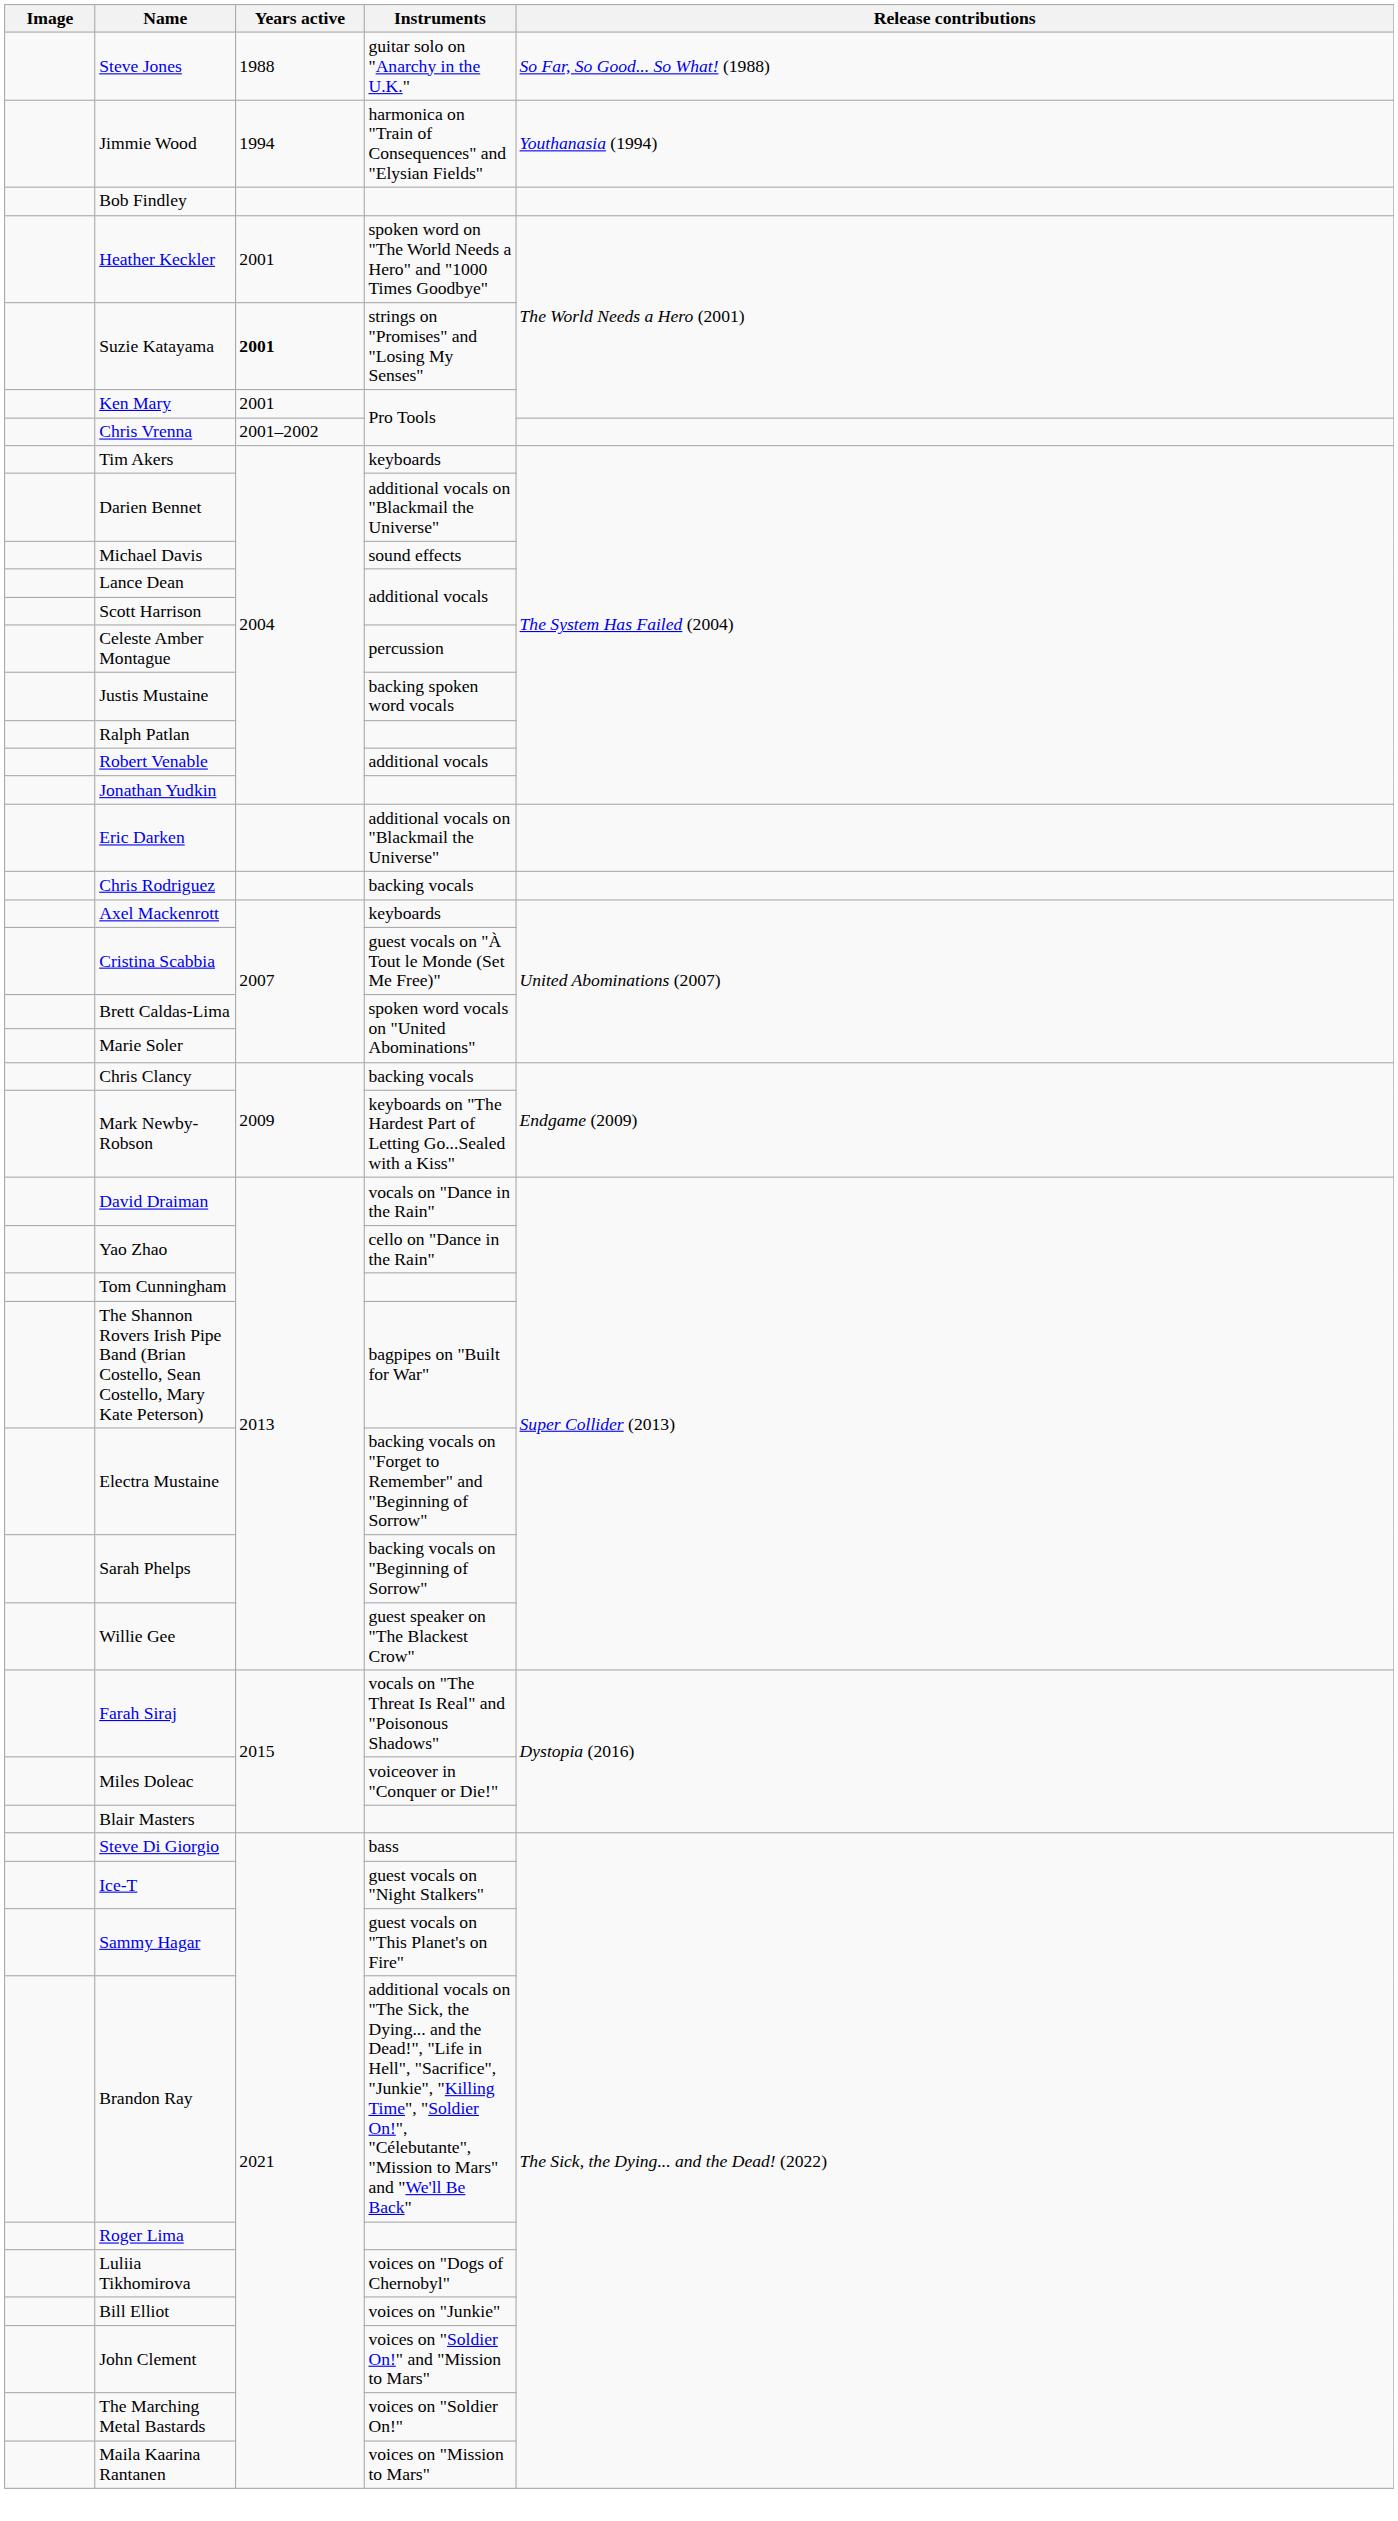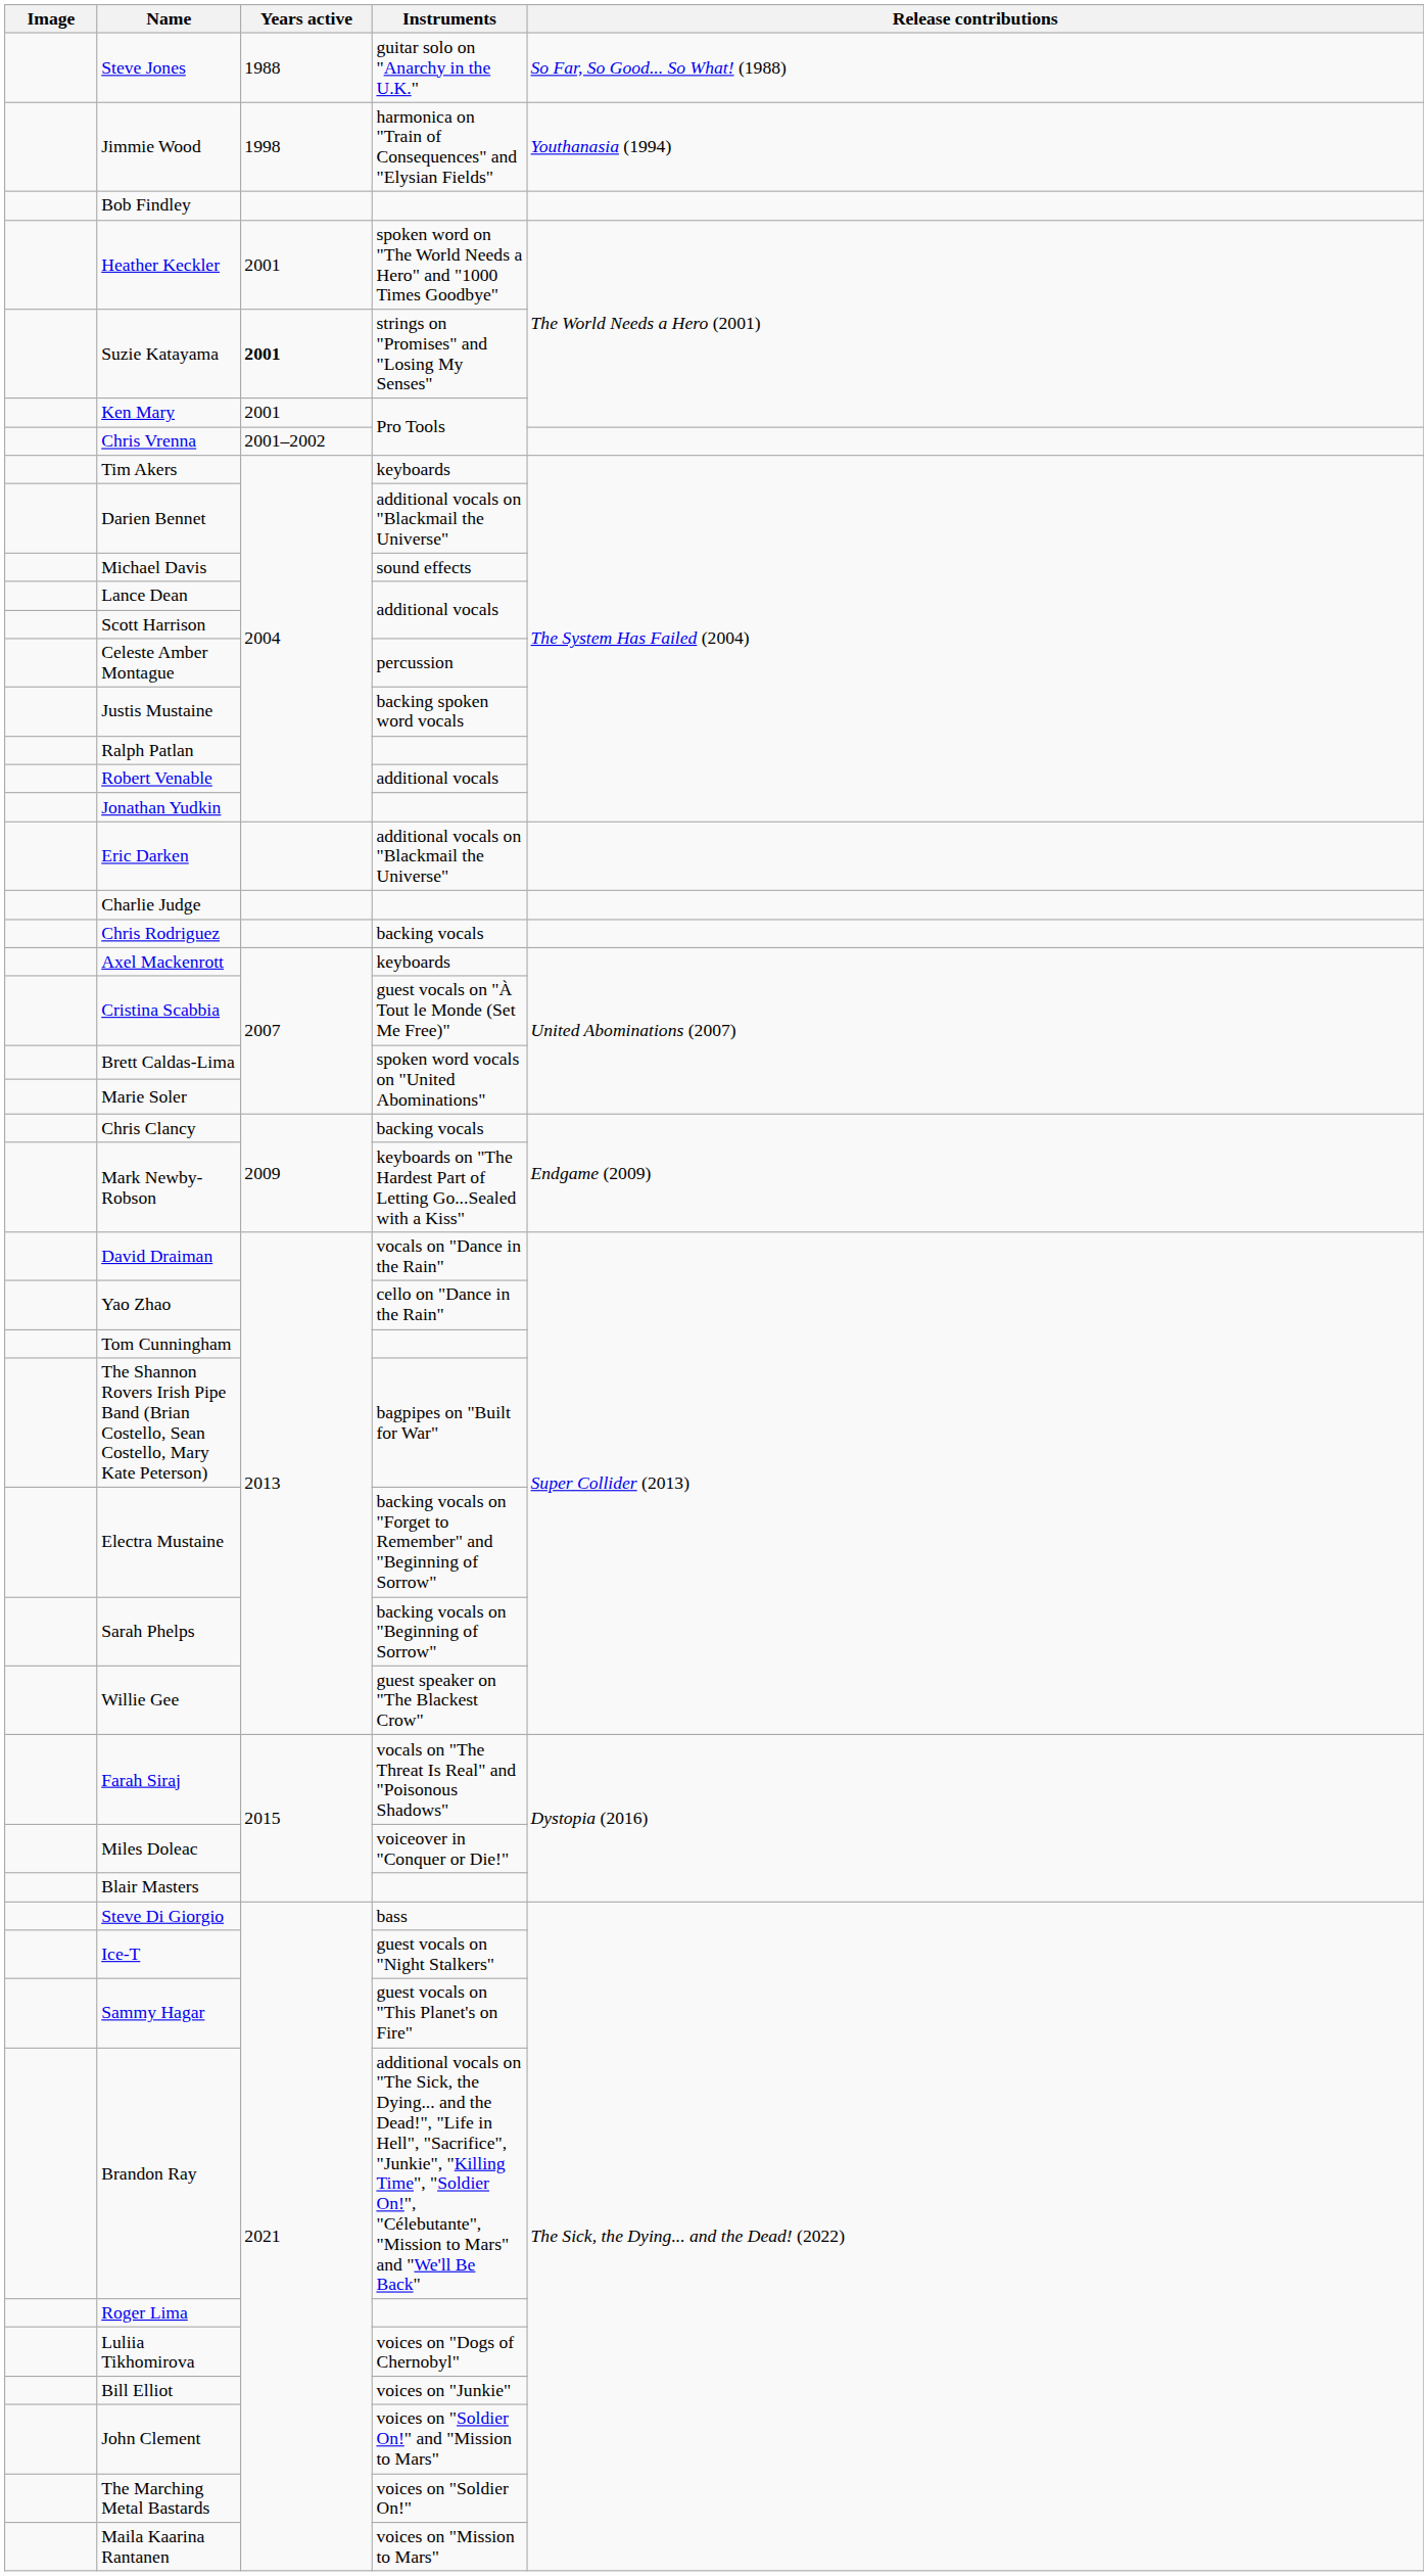 <table class="wikitable sortable" width=100%>
 <tr>
 <th class=unsortable width="75">Image</th>
 <th width="120">Name</th>
 <th width="110">Years active</th>
 <th width="130">Instruments</th>
 <th class=unsortable>Release contributions</th>
 </tr>
 <tr>
 <td></td>
 <td><a href='#'>Steve Jones</a></td>
 <td>1988 </td>
 <td>guitar solo on "<a href='#'>Anarchy in the U.K.</a>"</td>
 <td><em><a href='#'>So Far, So Good... So What!</a></em> (1988)</td>
 </tr>
 <tr>
 <td></td>
 <td>Jimmie Wood</td>
-<td>1994</td>
+<td>1998</td>
 <td>harmonica on "Train of Consequences" and "Elysian Fields"</td>
 <td><em><a href='#'>Youthanasia</a></em> (1994)</td>
 </tr>
 <tr>
 <td></td>
 <td>Bob Findley</td>
 <td></td>
 <td></td>
 <td></td>
 </tr>
 <tr>
 <td></td>
 <td><a href='#'>Heather Keckler</a></td>
 <td>2001</td>
 <td>spoken word on "The World Needs a Hero" and "1000 Times Goodbye"</td>
 <td rowspan="3"><em>The World Needs a Hero</em> (2001)</td>
 </tr>
 <tr>
 <td></td>
 <td>Suzie Katayama</td>
 <td><strong>2001</strong></td>
 <td>strings on "Promises" and "Losing My Senses"</td>
 </tr>
 <tr>
 <td></td>
 <td><a href='#'>Ken Mary</a></td>
 <td>2001</td>
 <td rowspan="2">Pro Tools</td>
 </tr>
 <tr>
 <td></td>
 <td><a href='#'>Chris Vrenna</a></td>
 <td>2001–2002</td>
 <td></td>
 </tr>
 <tr>
 <td></td>
 <td>Tim Akers</td>
 <td rowspan="10">2004</td>
 <td>keyboards</td>
 <td rowspan="10"><em><a href='#'>The System Has Failed</a></em> (2004)</td>
 </tr>
 <tr>
 <td></td>
 <td>Darien Bennet</td>
 <td>additional vocals on "Blackmail the Universe"</td>
 </tr>
 <tr>
 <td></td>
 <td>Michael Davis</td>
 <td>sound effects</td>
 </tr>
 <tr>
 <td></td>
 <td>Lance Dean</td>
 <td rowspan="2">additional vocals</td>
 </tr>
 <tr>
 <td></td>
 <td>Scott Harrison</td>
 </tr>
 <tr>
 <td></td>
 <td>Celeste Amber Montague</td>
 <td>percussion</td>
 </tr>
 <tr>
 <td></td>
 <td>Justis Mustaine</td>
 <td>backing spoken word vocals</td>
 </tr>
 <tr>
 <td></td>
 <td>Ralph Patlan</td>
 <td></td>
 </tr>
 <tr>
 <td></td>
 <td><a href='#'>Robert Venable</a></td>
 <td>additional vocals</td>
 </tr>
 <tr>
 <td></td>
 <td><a href='#'>Jonathan Yudkin</a></td>
 <td></td>
 </tr>
 <tr>
 <td></td>
 <td><a href='#'>Eric Darken</a></td>
 <td></td>
 <td>additional vocals on "Blackmail the Universe"</td>
+<td></td>
+</tr>
+<tr>
+<td></td>
+<td>Charlie Judge</td>
+<td></td>
+<td></td>
 <td></td>
 </tr>
 <tr>
 <td></td>
 <td><a href='#'>Chris Rodriguez</a></td>
 <td></td>
 <td>backing vocals</td>
 <td></td>
 </tr>
 <tr>
 <td></td>
 <td><a href='#'>Axel Mackenrott</a></td>
 <td rowspan="4">2007</td>
 <td>keyboards</td>
 <td rowspan="4"><em>United Abominations</em> (2007)</td>
 </tr>
 <tr>
 <td></td>
 <td><a href='#'>Cristina Scabbia</a></td>
 <td>guest vocals on "À Tout le Monde (Set Me Free)"</td>
 </tr>
 <tr>
 <td></td>
 <td>Brett Caldas-Lima</td>
 <td rowspan="2">spoken word vocals on "United Abominations"</td>
 </tr>
 <tr>
 <td></td>
 <td>Marie Soler</td>
 </tr>
 <tr>
 <td></td>
 <td>Chris Clancy</td>
 <td rowspan="2">2009</td>
 <td>backing vocals</td>
 <td rowspan="2"><em>Endgame</em> (2009)</td>
 </tr>
 <tr>
 <td></td>
 <td>Mark Newby-Robson</td>
 <td>keyboards on "The Hardest Part of Letting Go...Sealed with a Kiss"</td>
 </tr>
 <tr>
 <td></td>
 <td><a href='#'>David Draiman</a></td>
 <td rowspan="7">2013</td>
 <td>vocals on "Dance in the Rain"</td>
 <td rowspan="7"><em><a href='#'>Super Collider</a></em> (2013)</td>
 </tr>
 <tr>
 <td></td>
 <td>Yao Zhao</td>
 <td>cello on "Dance in the Rain"</td>
 </tr>
 <tr>
 <td></td>
 <td>Tom Cunningham</td>
 <td></td>
 </tr>
 <tr>
 <td></td>
 <td>The Shannon Rovers Irish Pipe Band (Brian Costello, Sean Costello, Mary Kate Peterson)</td>
 <td>bagpipes on "Built for War"</td>
 </tr>
 <tr>
 <td></td>
 <td>Electra Mustaine</td>
 <td>backing vocals on "Forget to Remember" and "Beginning of Sorrow"</td>
 </tr>
 <tr>
 <td></td>
 <td>Sarah Phelps</td>
 <td>backing vocals on "Beginning of Sorrow"</td>
 </tr>
 <tr>
 <td></td>
 <td>Willie Gee</td>
 <td>guest speaker on "The Blackest Crow"</td>
 </tr>
 <tr>
 <td></td>
 <td><a href='#'>Farah Siraj</a></td>
 <td rowspan="3">2015</td>
 <td>vocals on "The Threat Is Real" and "Poisonous Shadows"</td>
 <td rowspan="3"><em>Dystopia</em> (2016)</td>
 </tr>
 <tr>
 <td></td>
 <td>Miles Doleac</td>
 <td>voiceover in "Conquer or Die!"</td>
 </tr>
 <tr>
 <td></td>
 <td>Blair Masters</td>
 <td></td>
 </tr>
 <tr>
 <td></td>
 <td><a href='#'>Steve Di Giorgio</a></td>
 <td rowspan="10">2021</td>
 <td>bass</td>
 <td rowspan="10"><em>The Sick, the Dying... and the Dead!</em> (2022)</td>
 </tr>
 <tr>
 <td></td>
 <td><a href='#'>Ice-T</a></td>
 <td>guest vocals on "Night Stalkers"</td>
 </tr>
 <tr>
 <td></td>
 <td><a href='#'>Sammy Hagar</a></td>
 <td>guest vocals on "This Planet's on Fire"</td>
 </tr>
 <tr>
 <td></td>
 <td>Brandon Ray</td>
 <td>additional vocals on "The Sick, the Dying... and the Dead!", "Life in Hell", "Sacrifice", "Junkie", "<a href='#'>Killing Time</a>", "<a href='#'>Soldier On!</a>", "Célebutante", "Mission to Mars" and "<a href='#'>We'll Be Back</a>"</td>
 </tr>
 <tr>
 <td></td>
 <td><a href='#'>Roger Lima</a></td>
 <td></td>
 </tr>
 <tr>
 <td></td>
 <td>Luliia Tikhomirova</td>
 <td>voices on "Dogs of Chernobyl"</td>
 </tr>
 <tr>
 <td></td>
 <td>Bill Elliot</td>
 <td>voices on "Junkie"</td>
 </tr>
 <tr>
 <td></td>
 <td>John Clement</td>
 <td>voices on "<a href='#'>Soldier On!</a>" and "Mission to Mars"</td>
 </tr>
 <tr>
 <td></td>
 <td>The Marching Metal Bastards</td>
 <td>voices on "Soldier On!"</td>
 </tr>
 <tr>
 <td></td>
 <td>Maila Kaarina Rantanen</td>
 <td>voices on "Mission to Mars"</td>
 </tr>
 </table>
